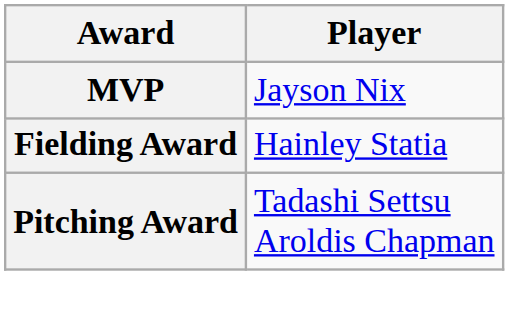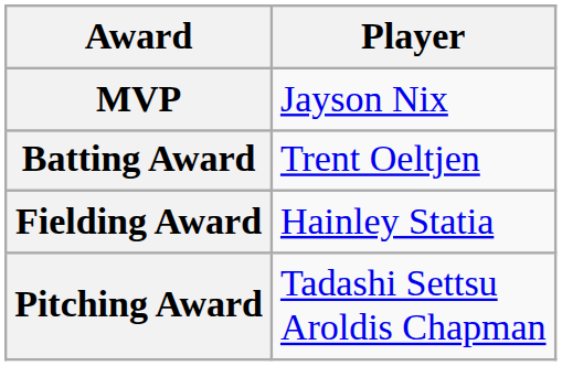 <table class="wikitable" style="font-size:90%;">
 <tr>
 <th>Award</th>
 <th>Player</th>
 </tr>
 <tr>
 <th>MVP</th>
 <td> <a href='#'>Jayson Nix</a></td>
 </tr>
 <tr>
+<th>Batting Award</th>
+<td> <a href='#'>Trent Oeltjen</a></td>
+</tr>
+<tr>
 <th>Fielding Award</th>
 <td> <a href='#'>Hainley Statia</a></td>
 </tr>
 <tr>
 <th>Pitching Award</th>
 <td> <a href='#'>Tadashi Settsu</a><br> <a href='#'>Aroldis Chapman</a></td>
 </tr>
 </table>
